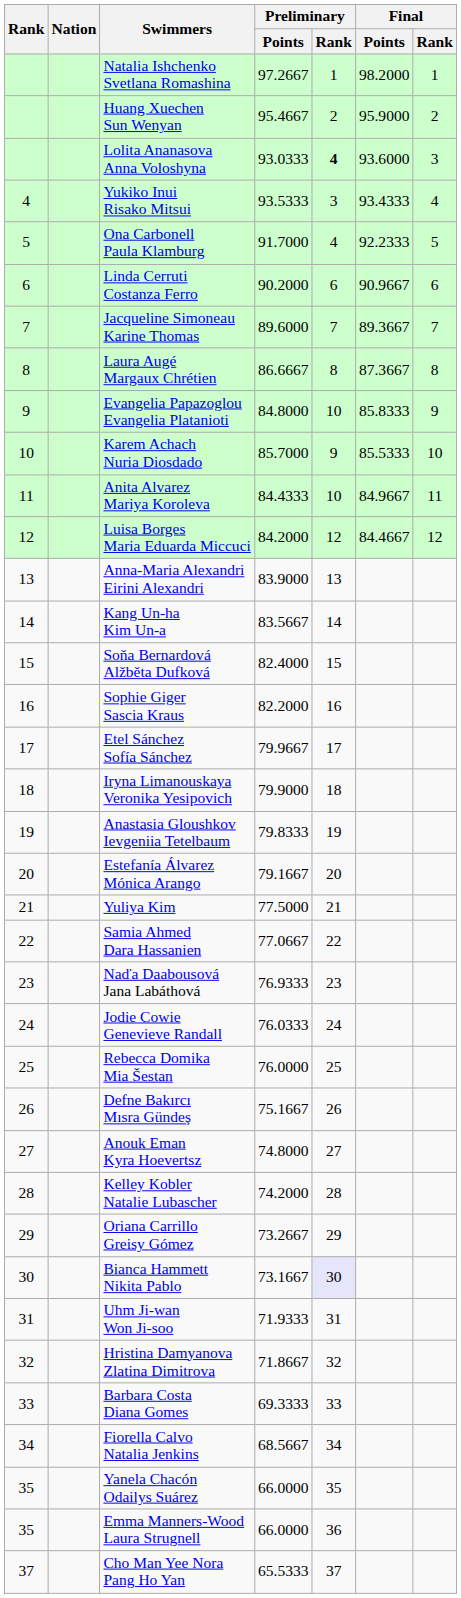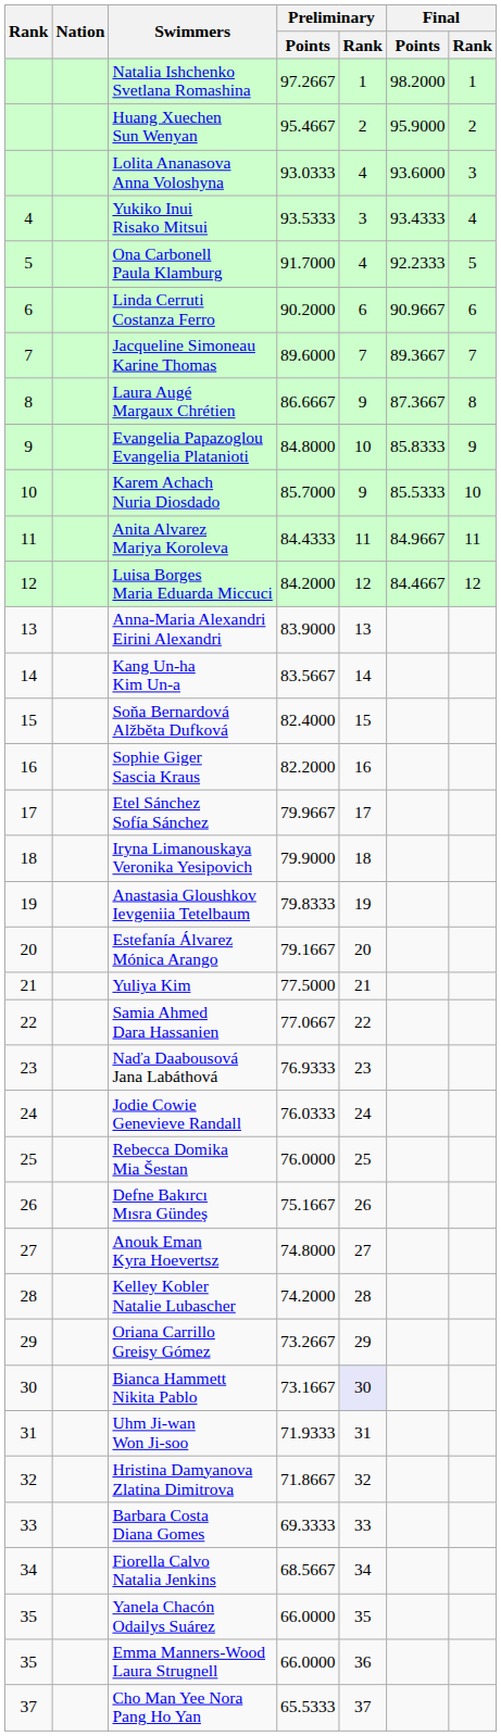 <table class="wikitable sortable" style="text-align:center">
 <tr>
 <th rowspan=2>Rank</th>
 <th rowspan=2>Nation</th>
 <th rowspan=2>Swimmers</th>
 <th colspan=2>Preliminary</th>
 <th colspan=2>Final</th>
 </tr>
 <tr>
 <th>Points</th>
 <th>Rank</th>
 <th>Points</th>
 <th>Rank</th>
 </tr>
 <tr bgcolor=ccffcc>
 <td></td>
 <td align=left></td>
 <td align=left><a href='#'>Natalia Ishchenko</a><br><a href='#'>Svetlana Romashina</a></td>
 <td>97.2667</td>
 <td>1</td>
 <td>98.2000</td>
 <td>1</td>
 </tr>
 <tr bgcolor=ccffcc>
 <td></td>
 <td align=left></td>
 <td align=left><a href='#'>Huang Xuechen</a><br><a href='#'>Sun Wenyan</a></td>
 <td>95.4667</td>
 <td>2</td>
 <td>95.9000</td>
 <td>2</td>
 </tr>
 <tr bgcolor=ccffcc>
 <td></td>
 <td align=left></td>
 <td align=left><a href='#'>Lolita Ananasova</a><br><a href='#'>Anna Voloshyna</a></td>
 <td>93.0333</td>
-<td><strong>4</strong></td>
+<td>4</td>
 <td>93.6000</td>
 <td>3</td>
 </tr>
 <tr bgcolor=ccffcc>
 <td>4</td>
 <td align=left></td>
 <td align=left><a href='#'>Yukiko Inui</a><br><a href='#'>Risako Mitsui</a></td>
 <td>93.5333</td>
 <td>3</td>
 <td>93.4333</td>
 <td>4</td>
 </tr>
 <tr bgcolor=ccffcc>
 <td>5</td>
 <td align=left></td>
 <td align=left><a href='#'>Ona Carbonell</a><br><a href='#'>Paula Klamburg</a></td>
 <td>91.7000</td>
 <td>4</td>
 <td>92.2333</td>
 <td>5</td>
 </tr>
 <tr bgcolor=ccffcc>
 <td>6</td>
 <td align=left></td>
 <td align=left><a href='#'>Linda Cerruti</a><br><a href='#'>Costanza Ferro</a></td>
 <td>90.2000</td>
 <td>6</td>
 <td>90.9667</td>
 <td>6</td>
 </tr>
 <tr bgcolor=ccffcc>
 <td>7</td>
 <td align=left></td>
 <td align=left><a href='#'>Jacqueline Simoneau</a><br><a href='#'>Karine Thomas</a></td>
 <td>89.6000</td>
 <td>7</td>
 <td>89.3667</td>
 <td>7</td>
 </tr>
 <tr bgcolor=ccffcc>
 <td>8</td>
 <td align=left></td>
 <td align=left><a href='#'>Laura Augé</a><br><a href='#'>Margaux Chrétien</a></td>
 <td>86.6667</td>
-<td>8</td>
+<td>9</td>
 <td>87.3667</td>
 <td>8</td>
 </tr>
 <tr bgcolor=ccffcc>
 <td>9</td>
 <td align=left></td>
 <td align=left><a href='#'>Evangelia Papazoglou</a><br><a href='#'>Evangelia Platanioti</a></td>
 <td>84.8000</td>
 <td>10</td>
 <td>85.8333</td>
 <td>9</td>
 </tr>
 <tr bgcolor=ccffcc>
 <td>10</td>
 <td align=left></td>
 <td align=left><a href='#'>Karem Achach</a><br><a href='#'>Nuria Diosdado</a></td>
 <td>85.7000</td>
 <td>9</td>
 <td>85.5333</td>
 <td>10</td>
 </tr>
 <tr bgcolor=ccffcc>
 <td>11</td>
 <td align=left></td>
 <td align=left><a href='#'>Anita Alvarez</a><br><a href='#'>Mariya Koroleva</a></td>
 <td>84.4333</td>
-<td>10</td>
+<td>11</td>
 <td>84.9667</td>
 <td>11</td>
 </tr>
 <tr bgcolor=ccffcc>
 <td>12</td>
 <td align=left></td>
 <td align=left><a href='#'>Luisa Borges</a><br><a href='#'>Maria Eduarda Miccuci</a></td>
 <td>84.2000</td>
 <td>12</td>
 <td>84.4667</td>
 <td>12</td>
 </tr>
 <tr>
 <td>13</td>
 <td align=left></td>
 <td align=left><a href='#'>Anna-Maria Alexandri</a><br><a href='#'>Eirini Alexandri</a></td>
 <td>83.9000</td>
 <td>13</td>
 <td></td>
 <td></td>
 </tr>
 <tr>
 <td>14</td>
 <td align=left></td>
 <td align=left><a href='#'>Kang Un-ha</a><br><a href='#'>Kim Un-a</a></td>
 <td>83.5667</td>
 <td>14</td>
 <td></td>
 <td></td>
 </tr>
 <tr>
 <td>15</td>
 <td align=left></td>
 <td align=left><a href='#'>Soňa Bernardová</a><br><a href='#'>Alžběta Dufková</a></td>
 <td>82.4000</td>
 <td>15</td>
 <td></td>
 <td></td>
 </tr>
 <tr>
 <td>16</td>
 <td align=left></td>
 <td align=left><a href='#'>Sophie Giger</a><br><a href='#'>Sascia Kraus</a></td>
 <td>82.2000</td>
 <td>16</td>
 <td></td>
 <td></td>
 </tr>
 <tr>
 <td>17</td>
 <td align=left></td>
 <td align=left><a href='#'>Etel Sánchez</a><br><a href='#'>Sofía Sánchez</a></td>
 <td>79.9667</td>
 <td>17</td>
 <td></td>
 <td></td>
 </tr>
 <tr>
 <td>18</td>
 <td align=left></td>
 <td align=left><a href='#'>Iryna Limanouskaya</a><br><a href='#'>Veronika Yesipovich</a></td>
 <td>79.9000</td>
 <td>18</td>
 <td></td>
 <td></td>
 </tr>
 <tr>
 <td>19</td>
 <td align=left></td>
 <td align=left><a href='#'>Anastasia Gloushkov</a><br><a href='#'>Ievgeniia Tetelbaum</a></td>
 <td>79.8333</td>
 <td>19</td>
 <td></td>
 <td></td>
 </tr>
 <tr>
 <td>20</td>
 <td align=left></td>
 <td align=left><a href='#'>Estefanía Álvarez</a><br><a href='#'>Mónica Arango</a></td>
 <td>79.1667</td>
 <td>20</td>
 <td></td>
 <td></td>
 </tr>
 <tr>
 <td>21</td>
 <td align=left></td>
 <td align=left><a href='#'>Yuliya Kim</a><br></td>
 <td>77.5000</td>
 <td>21</td>
 <td></td>
 <td></td>
 </tr>
 <tr>
 <td>22</td>
 <td align=left></td>
 <td align=left><a href='#'>Samia Ahmed</a><br><a href='#'>Dara Hassanien</a></td>
 <td>77.0667</td>
 <td>22</td>
 <td></td>
 <td></td>
 </tr>
 <tr>
 <td>23</td>
 <td align=left></td>
 <td align=left><a href='#'>Naďa Daabousová</a><br>Jana Labáthová</td>
 <td>76.9333</td>
 <td>23</td>
 <td></td>
 <td></td>
 </tr>
 <tr>
 <td>24</td>
 <td align=left></td>
 <td align=left><a href='#'>Jodie Cowie</a><br><a href='#'>Genevieve Randall</a></td>
 <td>76.0333</td>
 <td>24</td>
 <td></td>
 <td></td>
 </tr>
 <tr>
 <td>25</td>
 <td align=left></td>
 <td align=left><a href='#'>Rebecca Domika</a><br><a href='#'>Mia Šestan</a></td>
 <td>76.0000</td>
 <td>25</td>
 <td></td>
 <td></td>
 </tr>
 <tr>
 <td>26</td>
 <td align=left></td>
 <td align=left><a href='#'>Defne Bakırcı</a><br><a href='#'>Mısra Gündeş</a></td>
 <td>75.1667</td>
 <td>26</td>
 <td></td>
 <td></td>
 </tr>
 <tr>
 <td>27</td>
 <td align=left></td>
 <td align=left><a href='#'>Anouk Eman</a><br><a href='#'>Kyra Hoevertsz</a></td>
 <td>74.8000</td>
 <td>27</td>
 <td></td>
 <td></td>
 </tr>
 <tr>
 <td>28</td>
 <td align=left></td>
 <td align=left><a href='#'>Kelley Kobler</a><br><a href='#'>Natalie Lubascher</a></td>
 <td>74.2000</td>
 <td>28</td>
 <td></td>
 <td></td>
 </tr>
 <tr>
 <td>29</td>
 <td align=left></td>
 <td align=left><a href='#'>Oriana Carrillo</a><br><a href='#'>Greisy Gómez</a></td>
 <td>73.2667</td>
 <td>29</td>
 <td></td>
 <td></td>
 </tr>
 <tr>
 <td>30</td>
 <td align=left></td>
 <td align=left><a href='#'>Bianca Hammett</a><br><a href='#'>Nikita Pablo</a></td>
 <td>73.1667</td>
 <td style="background: lavender;">30</td>
 <td></td>
 <td></td>
 </tr>
 <tr>
 <td>31</td>
 <td align=left></td>
 <td align=left><a href='#'>Uhm Ji-wan</a><br><a href='#'>Won Ji-soo</a></td>
 <td>71.9333</td>
 <td>31</td>
 <td></td>
 <td></td>
 </tr>
 <tr>
 <td>32</td>
 <td align=left></td>
 <td align=left><a href='#'>Hristina Damyanova</a><br><a href='#'>Zlatina Dimitrova</a></td>
 <td>71.8667</td>
 <td>32</td>
 <td></td>
 <td></td>
 </tr>
 <tr>
 <td>33</td>
 <td align=left></td>
 <td align=left><a href='#'>Barbara Costa</a><br><a href='#'>Diana Gomes</a></td>
 <td>69.3333</td>
 <td>33</td>
 <td></td>
 <td></td>
 </tr>
 <tr>
 <td>34</td>
 <td align=left></td>
 <td align=left><a href='#'>Fiorella Calvo</a><br><a href='#'>Natalia Jenkins</a></td>
 <td>68.5667</td>
 <td>34</td>
 <td></td>
 <td></td>
 </tr>
 <tr>
 <td>35</td>
 <td align=left></td>
 <td align=left><a href='#'>Yanela Chacón</a><br><a href='#'>Odailys Suárez</a></td>
 <td>66.0000</td>
 <td>35</td>
 <td></td>
 <td></td>
 </tr>
 <tr>
 <td>35</td>
 <td align=left></td>
 <td align=left><a href='#'>Emma Manners-Wood</a><br><a href='#'>Laura Strugnell</a></td>
 <td>66.0000</td>
 <td>36</td>
 <td></td>
 <td></td>
 </tr>
 <tr>
 <td>37</td>
 <td align=left></td>
 <td align=left><a href='#'>Cho Man Yee Nora</a><br><a href='#'>Pang Ho Yan</a></td>
 <td>65.5333</td>
 <td>37</td>
 <td></td>
 <td></td>
 </tr>
 </table>
